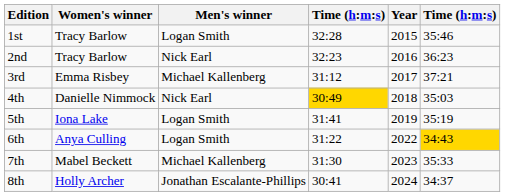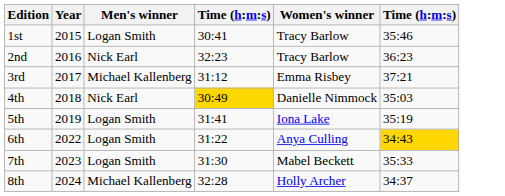 <table class="wikitable sortable">
 <tr>
 <th>Edition</th>
-<th>Women's winner</th>
+<th>Year</th>
 <th>Men's winner</th>
 <th>Time (<a href='#'>h</a>:<a href='#'>m</a>:<a href='#'>s</a>)</th>
-<th>Year</th>
+<th>Women's winner</th>
 <th>Time (<a href='#'>h</a>:<a href='#'>m</a>:<a href='#'>s</a>)</th>
 </tr>
 <tr>
 <td>1st</td>
+<td>2015</td>
+<td> Logan Smith</td>
+<td>30:41</td>
 <td> Tracy Barlow</td>
-<td> Logan Smith</td>
-<td>32:28</td>
-<td>2015</td>
 <td>35:46</td>
 </tr>
 <tr>
 <td>2nd</td>
-<td> Tracy Barlow</td>
+<td>2016</td>
 <td> Nick Earl</td>
 <td>32:23</td>
-<td>2016</td>
+<td> Tracy Barlow</td>
 <td>36:23</td>
 </tr>
 <tr>
 <td>3rd</td>
-<td> Emma Risbey</td>
+<td>2017</td>
 <td> Michael Kallenberg</td>
 <td>31:12</td>
-<td>2017</td>
+<td> Emma Risbey</td>
 <td>37:21</td>
 </tr>
 <tr>
 <td>4th</td>
-<td> Danielle Nimmock</td>
+<td>2018</td>
 <td> Nick Earl</td>
 <td bgcolor="gold">30:49</td>
-<td>2018</td>
+<td> Danielle Nimmock</td>
 <td>35:03</td>
 </tr>
 <tr>
 <td>5th</td>
-<td> <a href='#'>Iona Lake</a></td>
+<td>2019</td>
 <td> Logan Smith</td>
 <td>31:41</td>
-<td>2019</td>
+<td> <a href='#'>Iona Lake</a></td>
 <td>35:19</td>
 </tr>
 <tr>
 <td>6th</td>
-<td> <a href='#'>Anya Culling</a></td>
+<td>2022</td>
 <td> Logan Smith</td>
 <td>31:22</td>
-<td>2022</td>
+<td> <a href='#'>Anya Culling</a></td>
 <td bgcolor="gold">34:43</td>
 </tr>
 <tr>
 <td>7th</td>
+<td>2023</td>
+<td> Logan Smith</td>
+<td>31:30</td>
 <td> Mabel Beckett</td>
-<td> Michael Kallenberg</td>
-<td>31:30</td>
-<td>2023</td>
 <td>35:33</td>
 </tr>
 <tr>
 <td>8th</td>
+<td>2024</td>
+<td> Michael Kallenberg</td>
+<td>32:28</td>
 <td> <a href='#'>Holly Archer</a></td>
-<td> Jonathan Escalante-Phillips</td>
-<td>30:41</td>
-<td>2024</td>
 <td>34:37</td>
 </tr>
 </table>
